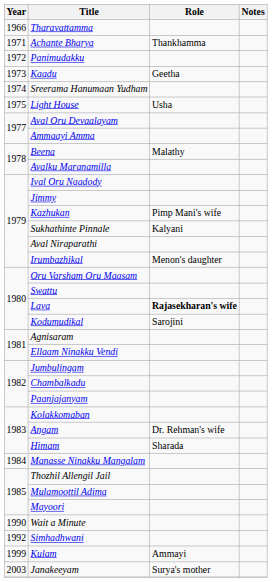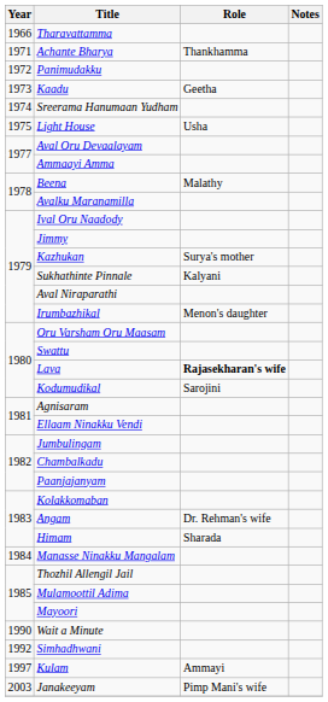 <table class="wikitable sortable">
 <tr>
 <th>Year</th>
 <th>Title</th>
 <th>Role</th>
 <th class="unsortable">Notes</th>
 </tr>
 <tr>
 <td>1966</td>
 <td><em><a href='#'>Tharavattamma</a></em></td>
 <td></td>
 <td></td>
 </tr>
 <tr>
 <td>1971</td>
 <td><em><a href='#'>Achante Bharya</a></em></td>
 <td>Thankhamma</td>
 <td></td>
 </tr>
 <tr>
 <td>1972</td>
 <td><em><a href='#'>Panimudakku</a></em></td>
 <td></td>
 <td></td>
 </tr>
 <tr>
 <td>1973</td>
 <td><em><a href='#'>Kaadu</a></em></td>
 <td>Geetha</td>
 <td></td>
 </tr>
 <tr>
 <td>1974</td>
 <td><em>Sreerama Hanumaan Yudham</em></td>
 <td></td>
 <td></td>
 </tr>
 <tr>
 <td>1975</td>
 <td><em><a href='#'>Light House</a></em></td>
 <td>Usha</td>
 <td></td>
 </tr>
 <tr>
 <td rowspan=2>1977</td>
 <td><em><a href='#'>Aval Oru Devaalayam</a></em></td>
 <td></td>
 <td></td>
 </tr>
 <tr>
 <td><em><a href='#'>Ammaayi Amma</a></em></td>
 <td></td>
 <td></td>
 </tr>
 <tr>
 <td rowspan=2>1978</td>
 <td><em><a href='#'>Beena</a></em></td>
 <td>Malathy</td>
 <td></td>
 </tr>
 <tr>
 <td><em><a href='#'>Avalku Maranamilla</a></em></td>
 <td></td>
 <td></td>
 </tr>
 <tr>
 <td rowspan=6>1979</td>
 <td><em><a href='#'>Ival Oru Naadody</a></em></td>
 <td></td>
 <td></td>
 </tr>
 <tr>
 <td><em><a href='#'>Jimmy</a></em></td>
 <td></td>
 <td></td>
 </tr>
 <tr>
 <td><em><a href='#'>Kazhukan</a></em></td>
-<td>Pimp Mani's wife</td>
+<td>Surya's mother</td>
 <td></td>
 </tr>
 <tr>
 <td><em>Sukhathinte Pinnale</em></td>
 <td>Kalyani</td>
 <td></td>
 </tr>
 <tr>
 <td><em>Aval Niraparathi</em></td>
 <td></td>
 <td></td>
 </tr>
 <tr>
 <td><em><a href='#'>Irumbazhikal</a></em></td>
 <td>Menon's daughter</td>
 <td></td>
 </tr>
 <tr>
 <td rowspan=4>1980</td>
 <td><em><a href='#'>Oru Varsham Oru Maasam</a></em></td>
 <td></td>
 <td></td>
 </tr>
 <tr>
 <td><em><a href='#'>Swattu</a></em></td>
 <td></td>
 <td></td>
 </tr>
 <tr>
 <td><em><a href='#'>Lava</a></em></td>
 <td><strong>Rajasekharan's wife</strong></td>
 <td></td>
 </tr>
 <tr>
 <td><em><a href='#'>Kodumudikal</a></em></td>
 <td>Sarojini</td>
 <td></td>
 </tr>
 <tr>
 <td rowspan=2>1981</td>
 <td><em>Agnisaram</em></td>
 <td></td>
 <td></td>
 </tr>
 <tr>
 <td><em><a href='#'>Ellaam Ninakku Vendi</a></em></td>
 <td></td>
 <td></td>
 </tr>
 <tr>
 <td rowspan=3>1982</td>
 <td><em><a href='#'>Jumbulingam</a></em></td>
 <td></td>
 <td></td>
 </tr>
 <tr>
 <td><em><a href='#'>Chambalkadu</a></em></td>
 <td></td>
 <td></td>
 </tr>
 <tr>
 <td><em><a href='#'>Paanjajanyam</a></em></td>
 <td></td>
 <td></td>
 </tr>
 <tr>
 <td rowspan=3>1983</td>
 <td><em><a href='#'>Kolakkomaban</a></em></td>
 <td></td>
 <td></td>
 </tr>
 <tr>
 <td><em><a href='#'>Angam</a></em></td>
 <td>Dr. Rehman's wife</td>
 <td></td>
 </tr>
 <tr>
 <td><em><a href='#'>Himam</a></em></td>
 <td>Sharada</td>
 <td></td>
 </tr>
 <tr>
 <td>1984</td>
 <td><em><a href='#'>Manasse Ninakku Mangalam</a></em></td>
 <td></td>
 <td></td>
 </tr>
 <tr>
 <td rowspan="3">1985</td>
 <td><em>Thozhil Allengil Jail</em></td>
 <td></td>
 <td></td>
 </tr>
 <tr>
 <td><em><a href='#'>Mulamoottil Adima</a></em></td>
 <td></td>
 <td></td>
 </tr>
 <tr>
 <td><em><a href='#'>Mayoori</a></em></td>
 <td></td>
 <td></td>
 </tr>
 <tr>
 <td>1990</td>
 <td><em>Wait a Minute</em></td>
 <td></td>
 <td></td>
 </tr>
 <tr>
 <td>1992</td>
 <td><em><a href='#'>Simhadhwani</a></em></td>
 <td></td>
 <td></td>
 </tr>
 <tr>
-<td>1999</td>
+<td>1997</td>
 <td><em><a href='#'>Kulam</a></em></td>
 <td>Ammayi</td>
 <td></td>
 </tr>
 <tr>
 <td>2003</td>
 <td><em>Janakeeyam</em></td>
-<td>Surya's mother</td>
+<td>Pimp Mani's wife</td>
 <td></td>
 </tr>
 <tr>
 </tr>
 </table>
